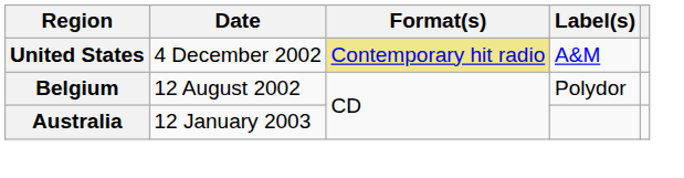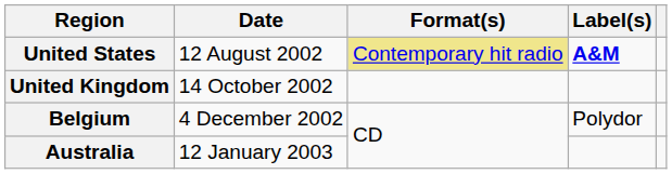 <table class="wikitable plainrowheaders">
 <tr>
 <th scope="col">Region</th>
 <th scope="col">Date</th>
 <th scope="col">Format(s)</th>
 <th scope="col">Label(s)</th>
 <th scope="col"></th>
 </tr>
 <tr>
 <th scope="row">United States</th>
-<td>4 December 2002</td>
+<td>12 August 2002</td>
 <td style="background: khaki;"><a href='#'>Contemporary hit radio</a></td>
-<td><a href='#'>A&M</a></td>
+<td><strong><a href='#'>A&M</a></strong></td>
+<td></td>
+</tr>
+<tr>
+<th scope="row">United Kingdom</th>
+<td>14 October 2002</td>
+<td></td>
+<td></td>
 <td></td>
 </tr>
 <tr>
 <th scope="row">Belgium</th>
-<td>12 August 2002</td>
+<td>4 December 2002</td>
 <td rowspan="2">CD</td>
 <td>Polydor</td>
 <td></td>
 </tr>
 <tr>
 <th scope="row">Australia</th>
 <td>12 January 2003</td>
 <td></td>
 <td></td>
 </tr>
 </table>
